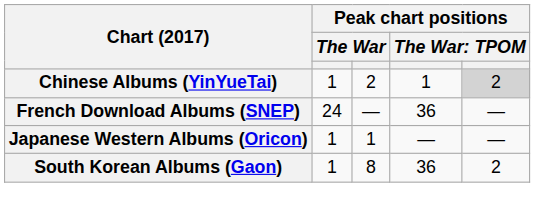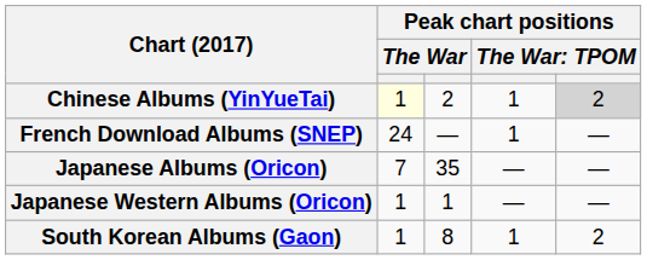 <table class="wikitable plainrowheaders" style="text-align:center">
 <tr>
 <th scope="col" rowspan=3>Chart (2017)</th>
 <th scope="col" colspan=4>Peak chart positions</th>
 </tr>
 <tr>
 <th colspan=2><em>The War</em></th>
 <th colspan=2><em>The War: TPOM</em></th>
 </tr>
 <tr>
 <th></th>
 <th></th>
 <th></th>
 <th></th>
 </tr>
 <tr>
 <th scope="row">Chinese Albums (<a href='#'>YinYueTai</a>)</th>
-<td>1</td>
+<td style="background: lightyellow;">1</td>
 <td>2</td>
 <td>1</td>
 <td style="background: lightgrey;">2</td>
 </tr>
 <tr>
 <th scope="row">French Download Albums (<a href='#'>SNEP</a>)</th>
 <td>24</td>
 <td>—</td>
-<td>36</td>
+<td>1</td>
+<td>—</td>
+</tr>
+<tr>
+<th scope="row">Japanese Albums (<a href='#'>Oricon</a>)</th>
+<td>7</td>
+<td>35</td>
+<td>—</td>
 <td>—</td>
 </tr>
 <tr>
 <th scope="row">Japanese Western Albums (<a href='#'>Oricon</a>)</th>
 <td>1</td>
 <td>1</td>
 <td>—</td>
 <td>—</td>
 </tr>
 <tr>
 <th scope="row">South Korean Albums (<a href='#'>Gaon</a>)</th>
 <td>1</td>
 <td>8</td>
-<td>36</td>
+<td>1</td>
 <td>2<br></td>
 </tr>
 </table>
